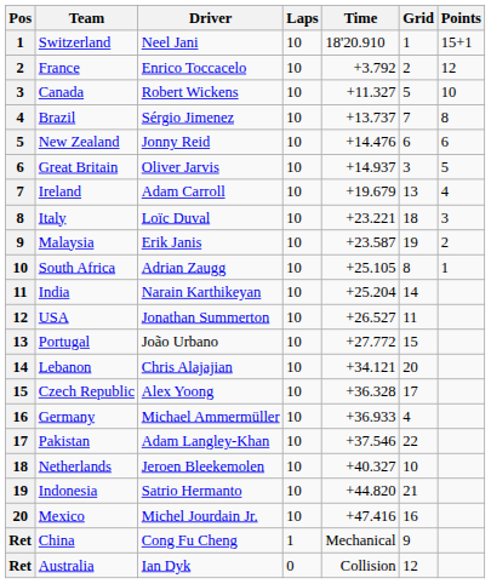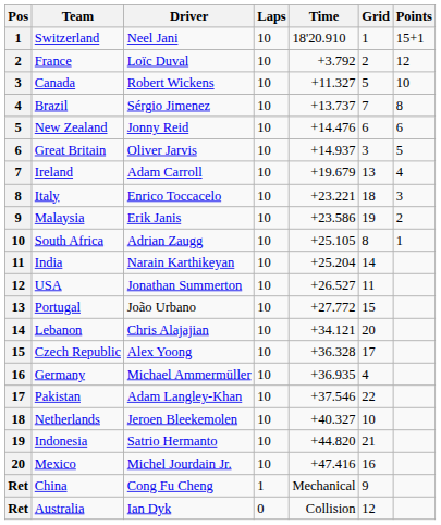 <table class="wikitable" style="font-size:95%">
 <tr>
 <th>Pos</th>
 <th>Team</th>
 <th>Driver</th>
 <th>Laps</th>
 <th>Time</th>
 <th>Grid</th>
 <th>Points</th>
 </tr>
 <tr>
 <th>1</th>
 <td> <a href='#'>Switzerland</a></td>
 <td><a href='#'>Neel Jani</a></td>
 <td>10</td>
 <td>18'20.910</td>
 <td>1</td>
 <td>15+1</td>
 </tr>
 <tr>
 <th>2</th>
 <td> <a href='#'>France</a></td>
-<td><a href='#'>Enrico Toccacelo</a></td>
+<td><a href='#'>Loïc Duval</a></td>
 <td>10</td>
 <td align=right>+3.792</td>
 <td>2</td>
 <td>12</td>
 </tr>
 <tr>
 <th>3</th>
 <td> <a href='#'>Canada</a></td>
 <td><a href='#'>Robert Wickens</a></td>
 <td>10</td>
 <td align=right>+11.327</td>
 <td>5</td>
 <td>10</td>
 </tr>
 <tr>
 <th>4</th>
 <td> <a href='#'>Brazil</a></td>
 <td><a href='#'>Sérgio Jimenez</a></td>
 <td>10</td>
 <td align=right>+13.737</td>
 <td>7</td>
 <td>8</td>
 </tr>
 <tr>
 <th>5</th>
 <td> <a href='#'>New Zealand</a></td>
 <td><a href='#'>Jonny Reid</a></td>
 <td>10</td>
 <td align=right>+14.476</td>
 <td>6</td>
 <td>6</td>
 </tr>
 <tr>
 <th>6</th>
 <td> <a href='#'>Great Britain</a></td>
 <td><a href='#'>Oliver Jarvis</a></td>
 <td>10</td>
 <td align=right>+14.937</td>
 <td>3</td>
 <td>5</td>
 </tr>
 <tr>
 <th>7</th>
 <td> <a href='#'>Ireland</a></td>
 <td><a href='#'>Adam Carroll</a></td>
 <td>10</td>
 <td align=right>+19.679</td>
 <td>13</td>
 <td>4</td>
 </tr>
 <tr>
 <th>8</th>
 <td> <a href='#'>Italy</a></td>
-<td><a href='#'>Loïc Duval</a></td>
+<td><a href='#'>Enrico Toccacelo</a></td>
 <td>10</td>
 <td align=right>+23.221</td>
 <td>18</td>
 <td>3</td>
 </tr>
 <tr>
 <th>9</th>
 <td> <a href='#'>Malaysia</a></td>
 <td><a href='#'>Erik Janis</a></td>
 <td>10</td>
-<td align=right>+23.587</td>
+<td align=right>+23.586</td>
 <td>19</td>
 <td>2</td>
 </tr>
 <tr>
 <th>10</th>
 <td> <a href='#'>South Africa</a></td>
 <td><a href='#'>Adrian Zaugg</a></td>
 <td>10</td>
 <td align=right>+25.105</td>
 <td>8</td>
 <td>1</td>
 </tr>
 <tr>
 <th>11</th>
 <td> <a href='#'>India</a></td>
 <td><a href='#'>Narain Karthikeyan</a></td>
 <td>10</td>
 <td align=right>+25.204</td>
 <td>14</td>
 <td></td>
 </tr>
 <tr>
 <th>12</th>
 <td> <a href='#'>USA</a></td>
 <td><a href='#'>Jonathan Summerton</a></td>
 <td>10</td>
 <td align=right>+26.527</td>
 <td>11</td>
 <td></td>
 </tr>
 <tr>
 <th>13</th>
 <td> <a href='#'>Portugal</a></td>
 <td>João Urbano</td>
 <td>10</td>
 <td align=right>+27.772</td>
 <td>15</td>
 <td></td>
 </tr>
 <tr>
 <th>14</th>
 <td> <a href='#'>Lebanon</a></td>
 <td><a href='#'>Chris Alajajian</a></td>
 <td>10</td>
 <td align=right>+34.121</td>
 <td>20</td>
 <td></td>
 </tr>
 <tr>
 <th>15</th>
 <td> <a href='#'>Czech Republic</a></td>
 <td><a href='#'>Alex Yoong</a></td>
 <td>10</td>
 <td align=right>+36.328</td>
 <td>17</td>
 <td></td>
 </tr>
 <tr>
 <th>16</th>
 <td> <a href='#'>Germany</a></td>
 <td><a href='#'>Michael Ammermüller</a></td>
 <td>10</td>
-<td align=right>+36.933</td>
+<td align=right>+36.935</td>
 <td>4</td>
 <td></td>
 </tr>
 <tr>
 <th>17</th>
 <td> <a href='#'>Pakistan</a></td>
 <td><a href='#'>Adam Langley-Khan</a></td>
 <td>10</td>
 <td align=right>+37.546</td>
 <td>22</td>
 <td></td>
 </tr>
 <tr>
 <th>18</th>
 <td> <a href='#'>Netherlands</a></td>
 <td><a href='#'>Jeroen Bleekemolen</a></td>
 <td>10</td>
 <td align=right>+40.327</td>
 <td>10</td>
 <td></td>
 </tr>
 <tr>
 <th>19</th>
 <td> <a href='#'>Indonesia</a></td>
 <td><a href='#'>Satrio Hermanto</a></td>
 <td>10</td>
 <td align=right>+44.820</td>
 <td>21</td>
 <td></td>
 </tr>
 <tr>
 <th>20</th>
 <td> <a href='#'>Mexico</a></td>
 <td><a href='#'>Michel Jourdain Jr.</a></td>
 <td>10</td>
 <td align=right>+47.416</td>
 <td>16</td>
 <td></td>
 </tr>
 <tr>
 <th>Ret</th>
 <td> <a href='#'>China</a></td>
 <td><a href='#'>Cong Fu Cheng</a></td>
 <td>1</td>
 <td align=right>Mechanical</td>
 <td>9</td>
 <td></td>
 </tr>
 <tr>
 <th>Ret</th>
 <td> <a href='#'>Australia</a></td>
 <td><a href='#'>Ian Dyk</a></td>
 <td>0</td>
 <td align=right>Collision</td>
 <td>12</td>
 <td></td>
 </tr>
 </table>
